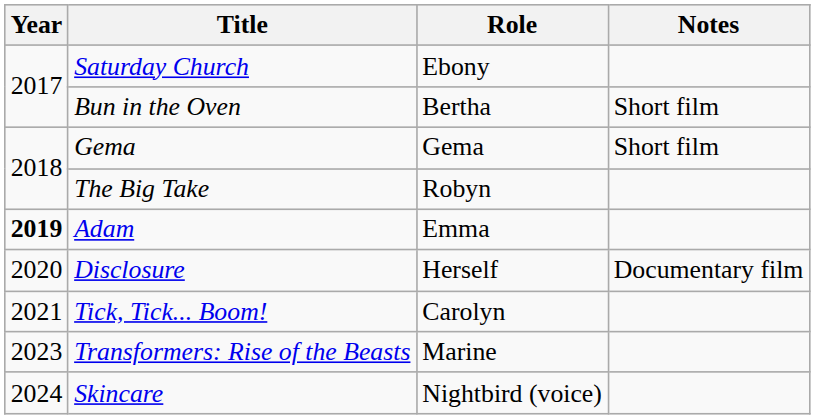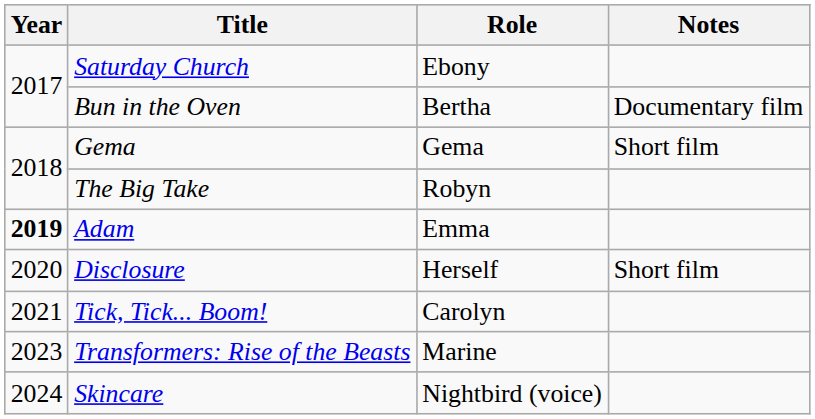 <table class="wikitable sortable">
 <tr>
 <th>Year</th>
 <th>Title</th>
 <th>Role</th>
 <th class="unsortable">Notes</th>
 </tr>
 <tr>
 <td rowspan="2">2017</td>
 <td><em><a href='#'>Saturday Church</a></em></td>
 <td>Ebony</td>
 <td></td>
 </tr>
 <tr>
 <td><em>Bun in the Oven</em></td>
 <td>Bertha</td>
-<td>Short film</td>
+<td>Documentary film</td>
 </tr>
 <tr>
 <td rowspan="2">2018</td>
 <td><em>Gema</em></td>
 <td>Gema</td>
 <td>Short film</td>
 </tr>
 <tr>
 <td><em>The Big Take</em></td>
 <td>Robyn</td>
 <td></td>
 </tr>
 <tr>
 <td><strong>2019</strong></td>
 <td><em><a href='#'>Adam</a></em></td>
 <td>Emma</td>
 <td></td>
 </tr>
 <tr>
 <td>2020</td>
 <td><em><a href='#'>Disclosure</a></em></td>
 <td>Herself</td>
-<td>Documentary film</td>
+<td>Short film</td>
 </tr>
 <tr>
 <td>2021</td>
 <td><em><a href='#'>Tick, Tick... Boom!</a></em></td>
 <td>Carolyn</td>
 <td></td>
 </tr>
 <tr>
 <td>2023</td>
 <td><em><a href='#'>Transformers: Rise of the Beasts</a></em></td>
 <td>Marine</td>
 <td></td>
 </tr>
 <tr>
 <td>2024</td>
 <td><em><a href='#'>Skincare</a></em></td>
 <td>Nightbird (voice)</td>
 <td></td>
 </tr>
 </table>
